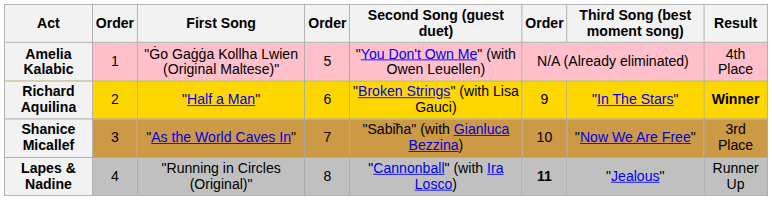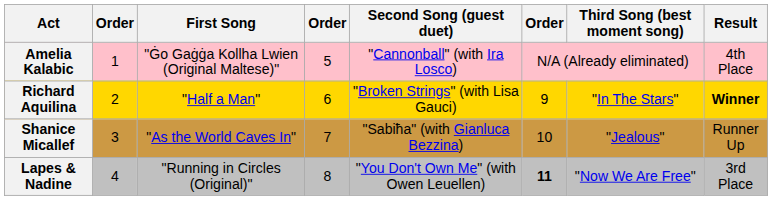 <table class="wikitable plainrowheaders" style="text-align:center;">
 <tr>
 <th>Act</th>
 <th>Order</th>
 <th>First Song</th>
 <th>Order</th>
 <th>Second Song (guest duet)</th>
 <th>Order</th>
 <th>Third Song (best moment song)</th>
 <th>Result</th>
 </tr>
 <tr style="background:pink">
 <th scope="row">Amelia Kalabic</th>
 <td>1</td>
 <td>"Ġo Gaġġa Kollha Lwien (Original Maltese)"</td>
 <td>5</td>
-<td>"<a href='#'>You Don't Own Me</a>" (with Owen Leuellen)</td>
+<td>"<a href='#'>Cannonball</a>" (with <a href='#'>Ira Losco</a>)</td>
 <td colspan="2">N/A (Already eliminated)</td>
 <td>4th Place</td>
 </tr>
 <tr style="background:gold">
 <th scope="row">Richard Aquilina</th>
 <td>2</td>
 <td>"<a href='#'>Half a Man</a>"</td>
 <td>6</td>
 <td>"<a href='#'>Broken Strings</a>" (with Lisa Gauci)</td>
 <td>9</td>
 <td>"<a href='#'>In The Stars</a>"</td>
 <td><strong>Winner</strong></td>
 </tr>
 <tr style="background:#c94">
 <th scope="row">Shanice Micallef</th>
 <td>3</td>
 <td>"<a href='#'>As the World Caves In</a>"</td>
 <td>7</td>
 <td>"Sabiħa" (with <a href='#'>Gianluca Bezzina</a>)</td>
 <td>10</td>
-<td>"<a href='#'>Now We Are Free</a>"</td>
-<td>3rd Place</td>
+<td>"<a href='#'>Jealous</a>"</td>
+<td>Runner Up</td>
 </tr>
 <tr style="background:silver">
 <th scope="row">Lapes & Nadine</th>
 <td>4</td>
 <td>"Running in Circles (Original)"</td>
 <td>8</td>
-<td>"<a href='#'>Cannonball</a>" (with <a href='#'>Ira Losco</a>)</td>
+<td>"<a href='#'>You Don't Own Me</a>" (with Owen Leuellen)</td>
 <td><strong>11</strong></td>
-<td>"<a href='#'>Jealous</a>"</td>
-<td>Runner Up</td>
+<td>"<a href='#'>Now We Are Free</a>"</td>
+<td>3rd Place</td>
 </tr>
 </table>
